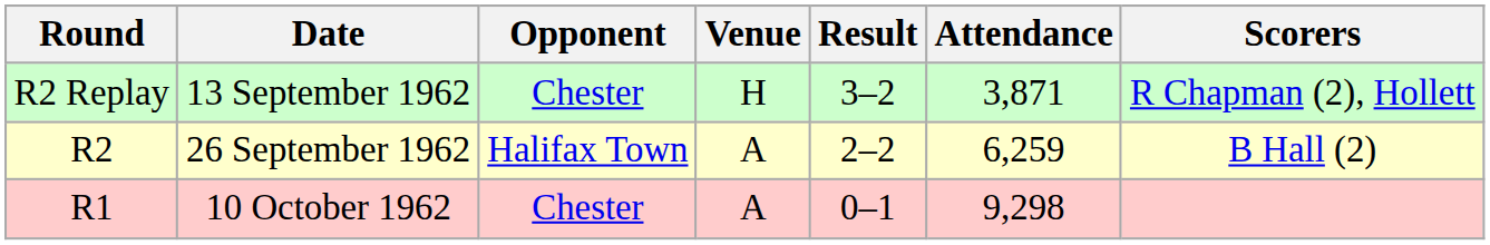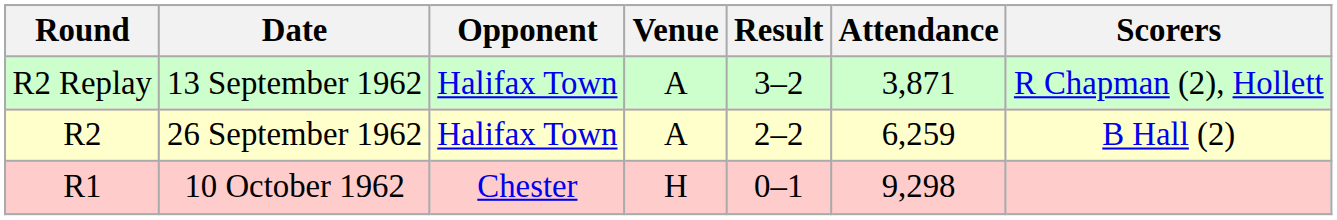 <table class="wikitable" style="font-size:100%; text-align:center">
 <tr>
 <th>Round</th>
 <th>Date</th>
 <th>Opponent</th>
 <th>Venue</th>
 <th>Result</th>
 <th>Attendance</th>
 <th>Scorers</th>
 </tr>
 <tr style="background-color: #CCFFCC;">
 <td>R2 Replay</td>
 <td>13 September 1962</td>
-<td><a href='#'>Chester</a></td>
-<td>H</td>
+<td><a href='#'>Halifax Town</a></td>
+<td>A</td>
 <td>3–2</td>
 <td>3,871</td>
 <td><a href='#'>R Chapman</a> (2), <a href='#'>Hollett</a></td>
 </tr>
 <tr style="background-color: #FFFFCC;">
 <td>R2</td>
 <td>26 September 1962</td>
 <td><a href='#'>Halifax Town</a></td>
 <td>A</td>
 <td>2–2</td>
 <td>6,259</td>
 <td><a href='#'>B Hall</a> (2)</td>
 </tr>
 <tr style="background-color: #FFCCCC;">
 <td>R1</td>
 <td>10 October 1962</td>
 <td><a href='#'>Chester</a></td>
-<td>A</td>
+<td>H</td>
 <td>0–1</td>
 <td>9,298</td>
 <td></td>
 </tr>
 </table>
